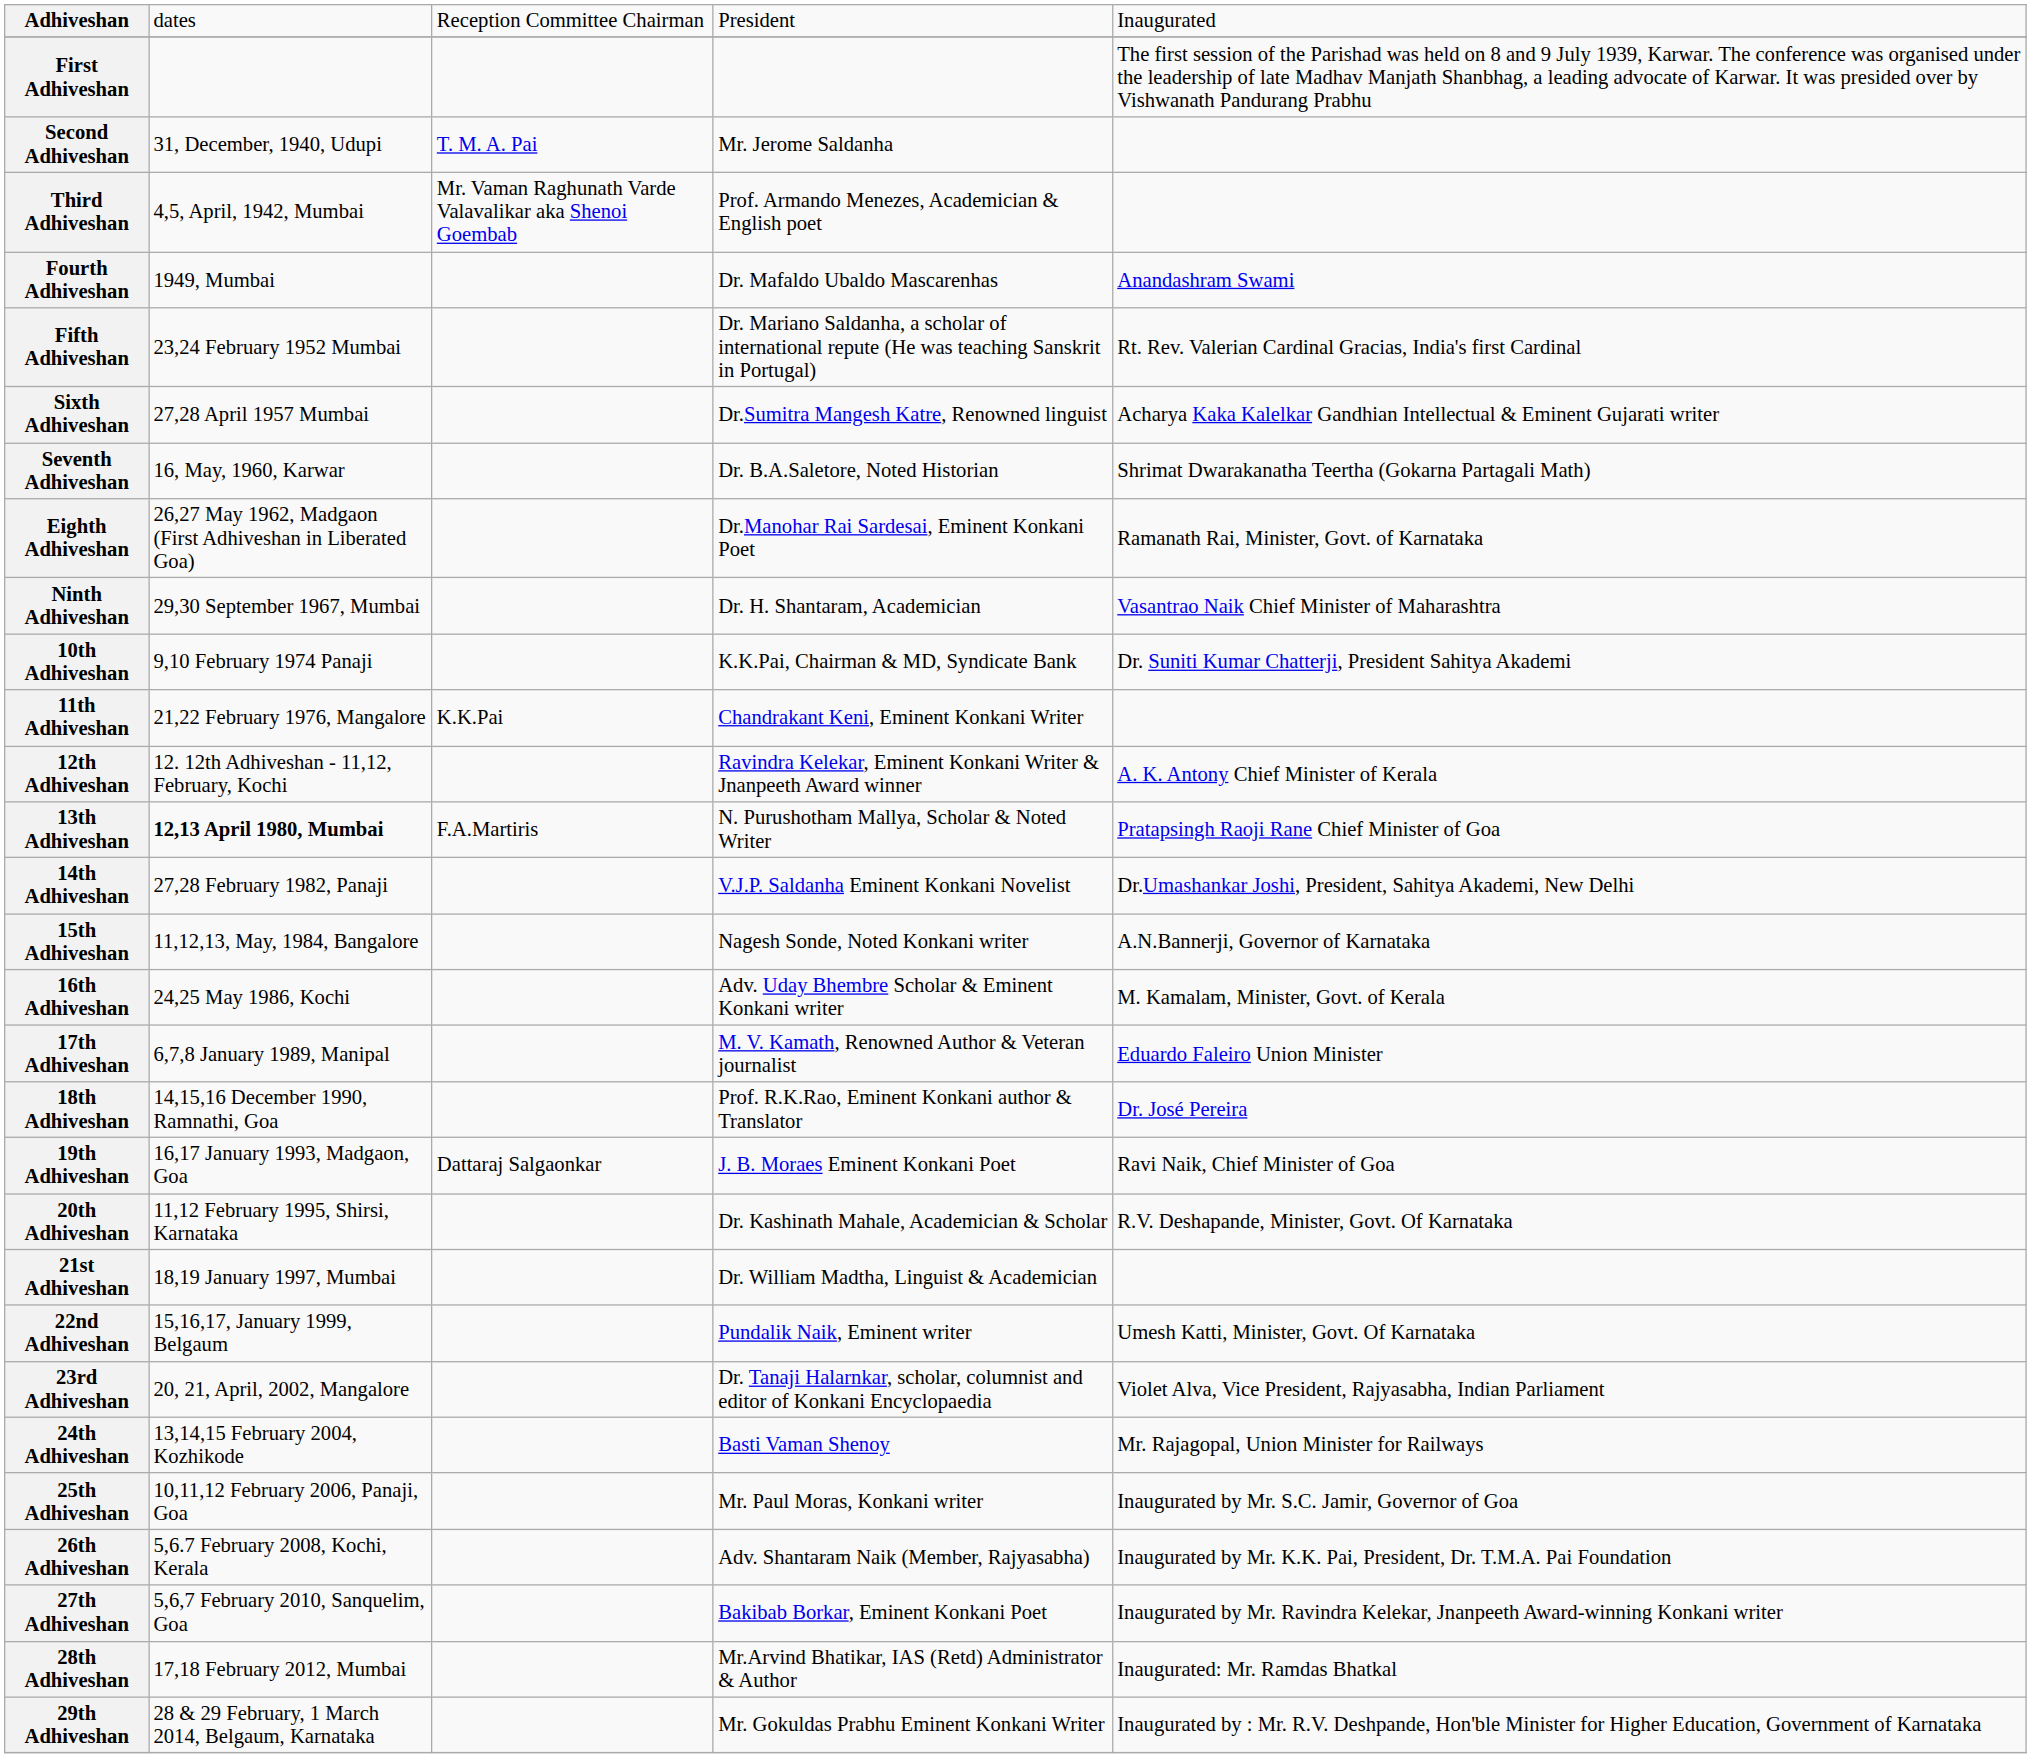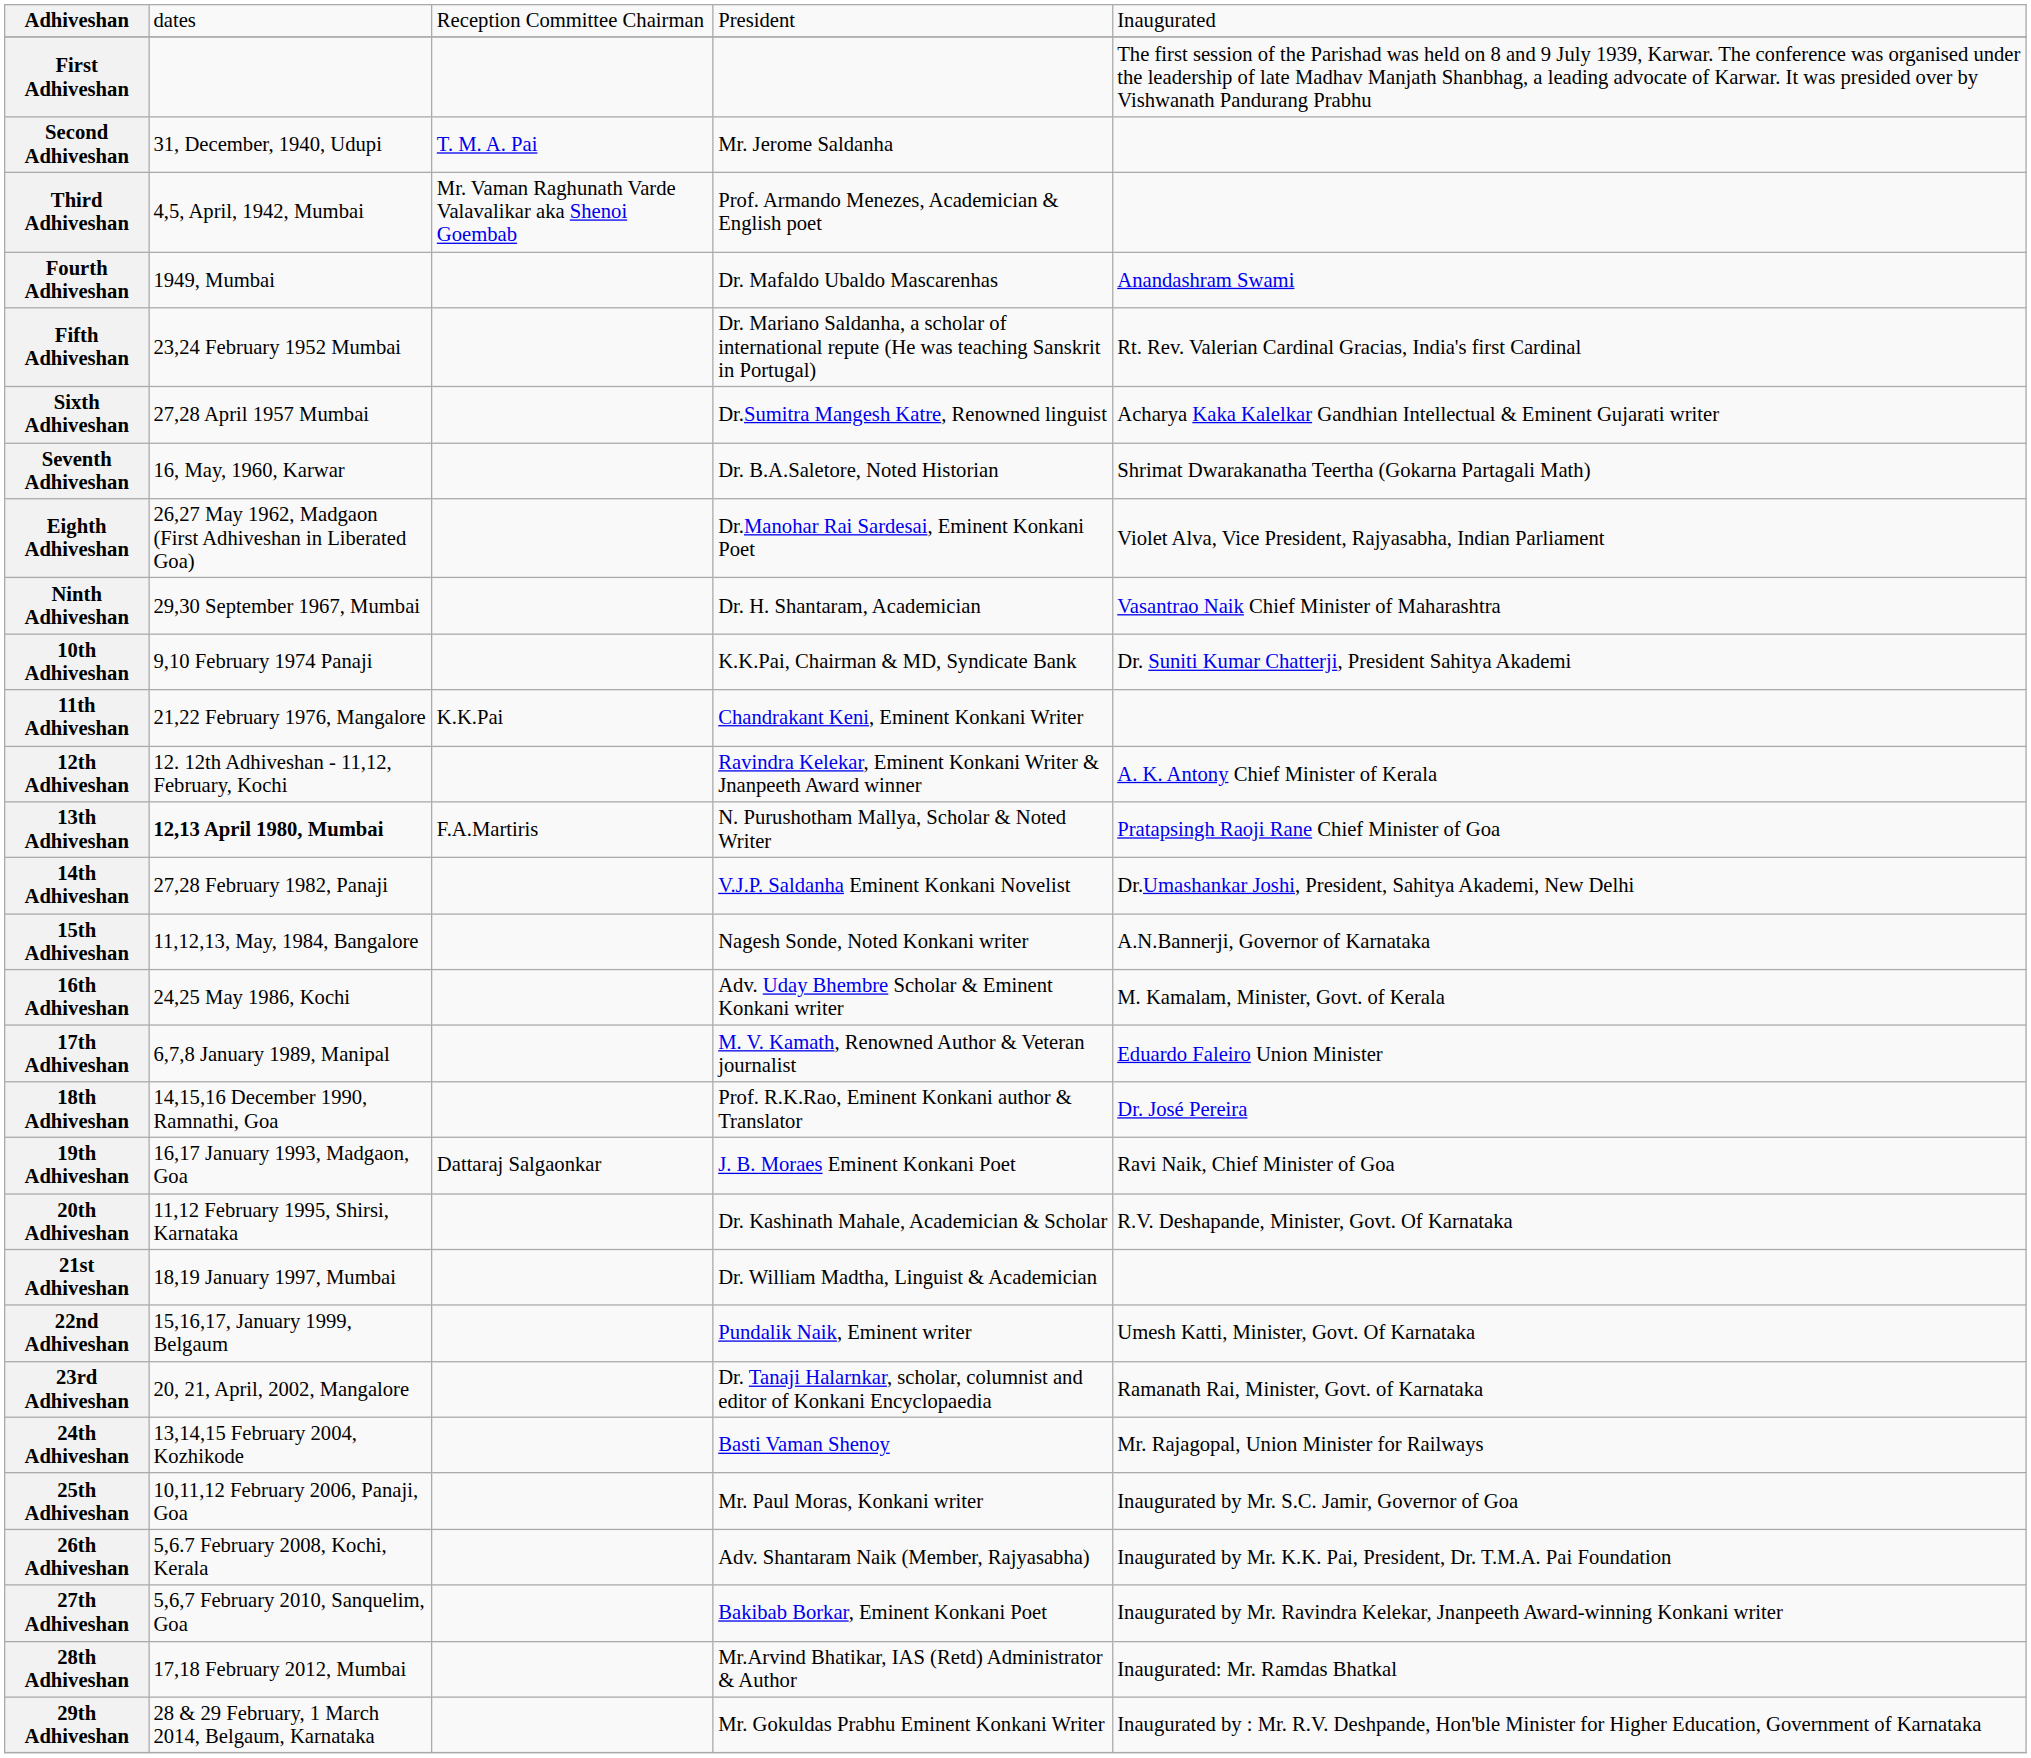 <table class="wikitable">
 <tr>
 <th>Adhiveshan</th>
 <td>dates</td>
 <td>Reception Committee Chairman</td>
 <td>President</td>
 <td>Inaugurated</td>
 </tr>
 <tr>
 </tr>
 <tr>
 <th>First Adhiveshan</th>
 <td></td>
 <td></td>
 <td></td>
 <td>The first session of the Parishad was held on 8 and 9 July 1939, Karwar.  The conference was organised under the leadership of late Madhav Manjath Shanbhag, a leading advocate of Karwar.  It was presided over by Vishwanath Pandurang Prabhu </td>
 </tr>
 <tr>
 <th>Second Adhiveshan</th>
 <td>31, December, 1940, Udupi </td>
 <td><a href='#'>T. M. A. Pai</a></td>
 <td>Mr. Jerome Saldanha</td>
 <td></td>
 </tr>
 <tr>
 <th>Third Adhiveshan</th>
 <td>4,5, April, 1942, Mumbai </td>
 <td>Mr. Vaman Raghunath Varde Valavalikar aka <a href='#'>Shenoi Goembab</a></td>
 <td>Prof. Armando Menezes, Academician & English poet</td>
 <td></td>
 </tr>
 <tr>
 <th>Fourth Adhiveshan</th>
 <td>1949, Mumbai </td>
 <td></td>
 <td>Dr. Mafaldo Ubaldo Mascarenhas</td>
 <td><a href='#'>Anandashram Swami</a></td>
 </tr>
 <tr>
 <th>Fifth Adhiveshan</th>
 <td>23,24 February 1952 Mumbai </td>
 <td></td>
 <td>Dr. Mariano Saldanha, a scholar of international repute (He was teaching Sanskrit in Portugal)</td>
 <td>Rt. Rev. Valerian Cardinal Gracias, India's first Cardinal</td>
 </tr>
 <tr>
 <th>Sixth Adhiveshan</th>
 <td>27,28 April 1957 Mumbai </td>
 <td></td>
 <td>Dr.<a href='#'>Sumitra Mangesh Katre</a>, Renowned linguist</td>
 <td>Acharya <a href='#'>Kaka Kalelkar</a> Gandhian Intellectual & Eminent Gujarati writer</td>
 </tr>
 <tr>
 <th>Seventh Adhiveshan</th>
 <td>16, May, 1960, Karwar </td>
 <td></td>
 <td>Dr. B.A.Saletore, Noted Historian</td>
 <td>Shrimat Dwarakanatha Teertha (Gokarna Partagali Math)</td>
 </tr>
 <tr>
 <th>Eighth Adhiveshan</th>
 <td>26,27 May 1962, Madgaon (First Adhiveshan in Liberated Goa)</td>
 <td></td>
 <td>Dr.<a href='#'>Manohar Rai Sardesai</a>, Eminent Konkani Poet</td>
-<td>Ramanath Rai, Minister, Govt. of Karnataka</td>
+<td>Violet Alva, Vice President, Rajyasabha, Indian Parliament</td>
 </tr>
 <tr>
 <th>Ninth Adhiveshan</th>
 <td>29,30 September 1967, Mumbai </td>
 <td></td>
 <td>Dr. H. Shantaram, Academician</td>
 <td><a href='#'>Vasantrao Naik</a> Chief Minister of Maharashtra</td>
 </tr>
 <tr>
 <th>10th Adhiveshan</th>
 <td>9,10 February 1974 Panaji </td>
 <td></td>
 <td>K.K.Pai, Chairman & MD, Syndicate Bank</td>
 <td>Dr. <a href='#'>Suniti Kumar Chatterji</a>, President Sahitya Akademi</td>
 </tr>
 <tr>
 <th>11th Adhiveshan</th>
 <td>21,22 February 1976, Mangalore </td>
 <td>K.K.Pai</td>
 <td><a href='#'>Chandrakant Keni</a>, Eminent Konkani Writer</td>
 <td></td>
 </tr>
 <tr>
 <th>12th Adhiveshan</th>
 <td>12. 12th Adhiveshan - 11,12, February, Kochi </td>
 <td></td>
 <td><a href='#'>Ravindra Kelekar</a>, Eminent Konkani Writer & Jnanpeeth Award winner</td>
 <td><a href='#'>A. K. Antony</a> Chief Minister of Kerala</td>
 </tr>
 <tr>
 <th>13th Adhiveshan</th>
 <td><strong>12,13 April 1980, Mumbai </strong></td>
 <td>F.A.Martiris</td>
 <td>N. Purushotham Mallya, Scholar & Noted Writer</td>
 <td><a href='#'>Pratapsingh Raoji Rane</a> Chief Minister of Goa</td>
 </tr>
 <tr>
 <th>14th Adhiveshan</th>
 <td>27,28 February 1982, Panaji </td>
 <td></td>
 <td><a href='#'>V.J.P. Saldanha</a> Eminent Konkani Novelist</td>
 <td>Dr.<a href='#'>Umashankar Joshi</a>, President, Sahitya Akademi, New Delhi</td>
 </tr>
 <tr>
 <th>15th Adhiveshan</th>
 <td>11,12,13, May, 1984, Bangalore </td>
 <td></td>
 <td>Nagesh Sonde, Noted Konkani writer</td>
 <td>A.N.Bannerji, Governor of Karnataka</td>
 </tr>
 <tr>
 <th>16th Adhiveshan</th>
 <td>24,25 May 1986, Kochi </td>
 <td></td>
 <td>Adv. <a href='#'>Uday Bhembre</a> Scholar & Eminent Konkani writer</td>
 <td>M. Kamalam, Minister, Govt. of Kerala</td>
 </tr>
 <tr>
 <th>17th Adhiveshan</th>
 <td>6,7,8 January 1989, Manipal</td>
 <td></td>
 <td><a href='#'>M. V. Kamath</a>, Renowned Author & Veteran journalist</td>
 <td><a href='#'>Eduardo Faleiro</a> Union Minister</td>
 </tr>
 <tr>
 <th>18th Adhiveshan</th>
 <td>14,15,16 December 1990, Ramnathi, Goa</td>
 <td></td>
 <td>Prof. R.K.Rao, Eminent Konkani author & Translator</td>
 <td><a href='#'>Dr. José Pereira</a></td>
 </tr>
 <tr>
 <th>19th Adhiveshan</th>
 <td>16,17 January 1993, Madgaon, Goa</td>
 <td>Dattaraj Salgaonkar</td>
 <td><a href='#'>J. B. Moraes</a> Eminent Konkani Poet</td>
 <td>Ravi Naik, Chief Minister of Goa</td>
 </tr>
 <tr>
 <th>20th Adhiveshan</th>
 <td>11,12 February 1995, Shirsi, Karnataka</td>
 <td></td>
 <td>Dr. Kashinath Mahale, Academician & Scholar</td>
 <td>R.V. Deshapande, Minister, Govt. Of Karnataka</td>
 </tr>
 <tr>
 <th>21st Adhiveshan</th>
 <td>18,19 January 1997, Mumbai</td>
 <td></td>
 <td>Dr. William Madtha, Linguist & Academician</td>
 <td></td>
 </tr>
 <tr>
 <th>22nd Adhiveshan</th>
 <td>15,16,17, January 1999, Belgaum </td>
 <td></td>
 <td><a href='#'>Pundalik Naik</a>, Eminent writer</td>
 <td>Umesh Katti, Minister, Govt. Of Karnataka</td>
 </tr>
 <tr>
 <th>23rd Adhiveshan</th>
 <td>20, 21, April, 2002, Mangalore</td>
 <td></td>
 <td>Dr. <a href='#'>Tanaji Halarnkar</a>, scholar, columnist and editor of Konkani Encyclopaedia</td>
-<td>Violet Alva, Vice President, Rajyasabha, Indian Parliament</td>
+<td>Ramanath Rai, Minister, Govt. of Karnataka</td>
 </tr>
 <tr>
 <th>24th Adhiveshan</th>
 <td>13,14,15 February 2004, Kozhikode</td>
 <td></td>
 <td><a href='#'>Basti Vaman Shenoy</a></td>
 <td>Mr. Rajagopal, Union Minister for Railways</td>
 </tr>
 <tr>
 <th>25th Adhiveshan</th>
 <td>10,11,12 February 2006, Panaji, Goa</td>
 <td></td>
 <td>Mr. Paul Moras, Konkani writer</td>
 <td>Inaugurated by Mr. S.C. Jamir, Governor of Goa</td>
 </tr>
 <tr>
 <th>26th Adhiveshan</th>
 <td>5,6.7 February 2008, Kochi, Kerala </td>
 <td></td>
 <td>Adv. Shantaram Naik (Member, Rajyasabha)</td>
 <td>Inaugurated by Mr. K.K. Pai, President, Dr. T.M.A. Pai Foundation</td>
 </tr>
 <tr>
 <th>27th Adhiveshan</th>
 <td>5,6,7 February 2010, Sanquelim, Goa</td>
 <td></td>
 <td><a href='#'>Bakibab Borkar</a>, Eminent Konkani Poet</td>
 <td>Inaugurated by Mr. Ravindra Kelekar, Jnanpeeth Award-winning Konkani writer</td>
 </tr>
 <tr>
 <th>28th Adhiveshan</th>
 <td>17,18 February 2012, Mumbai </td>
 <td></td>
 <td>Mr.Arvind Bhatikar, IAS (Retd) Administrator & Author</td>
 <td>Inaugurated: Mr. Ramdas Bhatkal</td>
 </tr>
 <tr>
 <th>29th Adhiveshan</th>
 <td>28 & 29 February, 1 March 2014, Belgaum, Karnataka</td>
 <td></td>
 <td>Mr. Gokuldas Prabhu Eminent Konkani Writer</td>
 <td>Inaugurated by : Mr. R.V. Deshpande, Hon'ble Minister for Higher Education, Government of Karnataka</td>
 </tr>
 <tr>
 </tr>
 </table>
